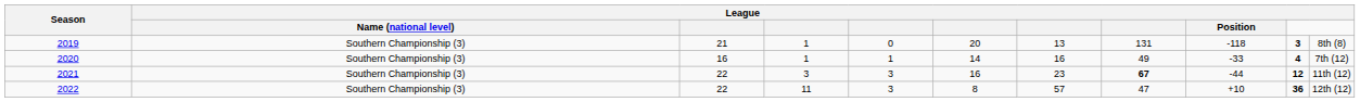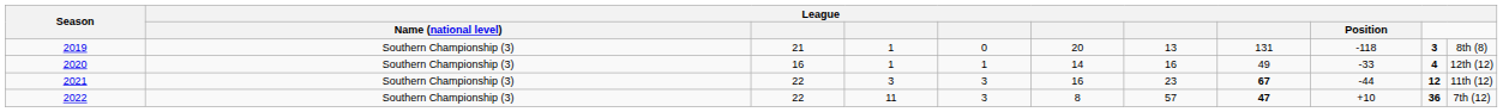 <table class="wikitable" style="text-align:center; font-size:85%;width:95%; text-align:center">
 <tr>
 <th rowspan=2 width=3%>Season</th>
 <th rowspan=1 colspan=12 width=28%>League</th>
 </tr>
 <tr>
 <th width=13%>Name (<a href='#'>national level</a>)</th>
 <th width=2%></th>
 <th width=2%></th>
 <th width=2%></th>
 <th width=2%></th>
 <th width=2%></th>
 <th width=2%></th>
 <th width=2%>Position</th>
 </tr>
 <tr>
 <td><a href='#'>2019</a></td>
 <td>Southern Championship (3)</td>
 <td>21</td>
 <td>1</td>
 <td>0</td>
 <td>20</td>
 <td>13</td>
 <td>131</td>
 <td>-118</td>
 <td><strong>3</strong></td>
 <td>8th (8)</td>
 </tr>
 <tr>
 <td><a href='#'>2020</a></td>
 <td>Southern Championship (3)</td>
 <td>16</td>
 <td>1</td>
 <td>1</td>
 <td>14</td>
 <td>16</td>
 <td>49</td>
 <td>-33</td>
 <td><strong>4</strong></td>
-<td>7th (12)</td>
+<td>12th (12)</td>
 </tr>
 <tr>
 <td><a href='#'>2021</a></td>
 <td>Southern Championship (3)</td>
 <td>22</td>
 <td>3</td>
 <td>3</td>
 <td>16</td>
 <td>23</td>
 <td><strong>67</strong></td>
 <td>-44</td>
 <td><strong>12</strong></td>
 <td>11th (12)</td>
 </tr>
 <tr>
 <td><a href='#'>2022</a></td>
 <td>Southern Championship (3)</td>
 <td>22</td>
 <td>11</td>
 <td>3</td>
 <td>8</td>
 <td>57</td>
-<td>47</td>
+<td><strong>47</strong></td>
 <td>+10</td>
 <td><strong>36</strong></td>
-<td>12th (12)</td>
+<td>7th (12)</td>
 </tr>
 </table>
